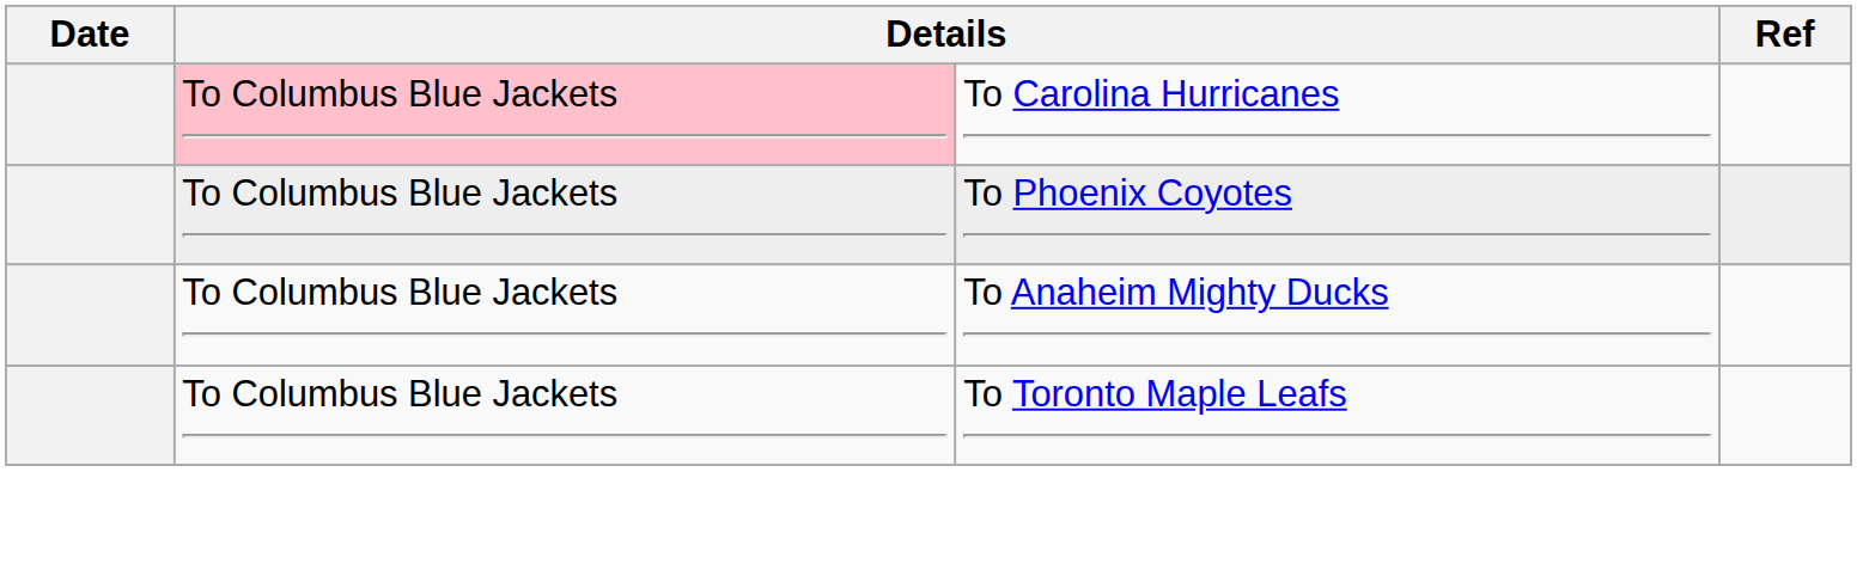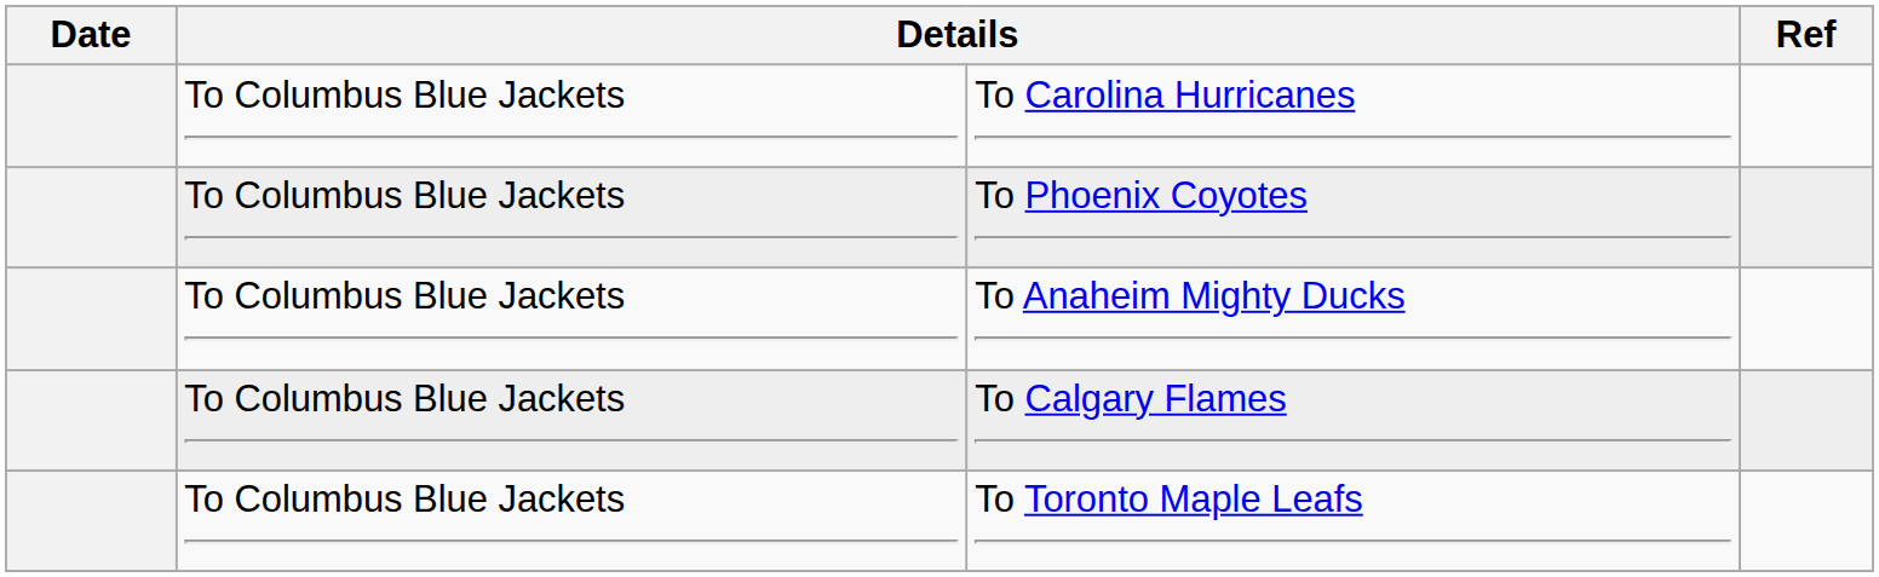 <table class="wikitable plainrowheaders" style="width: 50em;">
 <tr>
 <th scope="col">Date</th>
 <th scope="col" colspan="2">Details</th>
 <th scope="col">Ref</th>
 </tr>
 <tr>
 <th scope="row"></th>
-<td valign="top" style="background: pink;">To Columbus Blue Jackets <hr></td>
+<td valign="top">To Columbus Blue Jackets <hr></td>
 <td valign="top">To <a href='#'>Carolina Hurricanes</a> <hr></td>
 <td></td>
 </tr>
 <tr bgcolor="#eeeeee">
 <th scope="row"></th>
 <td valign="top">To  Columbus Blue Jackets <hr></td>
 <td valign="top">To  <a href='#'>Phoenix Coyotes</a> <hr></td>
 <td></td>
 </tr>
 <tr>
 <th scope="row"></th>
 <td valign="top">To Columbus Blue Jackets <hr></td>
 <td valign="top">To <a href='#'>Anaheim Mighty Ducks</a> <hr> </td>
 <td></td>
 </tr>
+<tr bgcolor="#eeeeee">
+<th scope="row"></th>
+<td valign="top">To Columbus Blue Jackets <hr></td>
+<td valign="top">To <a href='#'>Calgary Flames</a> <hr></td>
+<td></td>
+</tr>
 <tr>
 <th scope="row"></th>
 <td valign="top">To Columbus Blue Jackets <hr> </td>
 <td valign="top">To <a href='#'>Toronto Maple Leafs</a> <hr> </td>
 <td></td>
 </tr>
 </table>
